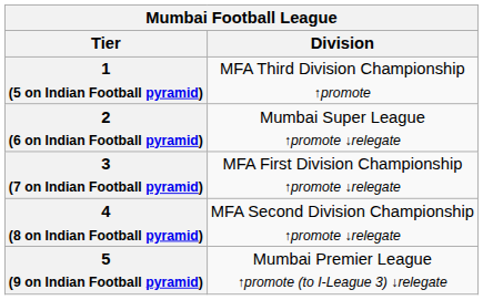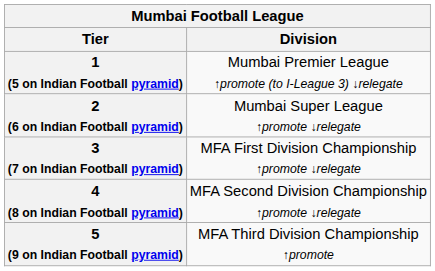 <table class="wikitable" style="text-align:center;">
 <tr>
 <th colspan="2">Mumbai Football League</th>
 </tr>
 <tr>
 <th>Tier</th>
 <th>Division</th>
 </tr>
 <tr>
 <th>1<br><sub>(5 on Indian Football <a href='#'>pyramid</a>)</sub></th>
-<td>MFA Third Division Championship<br><em><sub>↑promote</sub></em></td>
+<td>Mumbai Premier League<br><em><sub>↑promote (to I-League 3) ↓relegate</sub></em></td>
 </tr>
 <tr>
 <th>2<br><sub>(6 on Indian Football <a href='#'>pyramid</a>)</sub></th>
 <td>Mumbai Super League<br><em><sub>↑promote ↓relegate</sub></em></td>
 </tr>
 <tr>
 <th>3<br><sub>(7 on Indian Football <a href='#'>pyramid</a>)</sub></th>
 <td>MFA First Division Championship<br><em><sub>↑promote ↓relegate</sub></em></td>
 </tr>
 <tr>
 <th>4<br><sub>(8 on Indian Football <a href='#'>pyramid</a>)</sub></th>
 <td>MFA Second Division Championship<br><em><sub>↑promote ↓relegate</sub></em></td>
 </tr>
 <tr>
 <th>5<br><sub>(9 on Indian Football <a href='#'>pyramid</a>)</sub></th>
-<td>Mumbai Premier League<br><em><sub>↑promote (to I-League 3) ↓relegate</sub></em></td>
+<td>MFA Third Division Championship<br><em><sub>↑promote</sub></em></td>
 </tr>
 </table>
